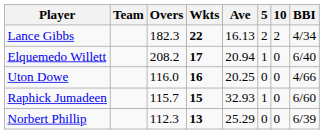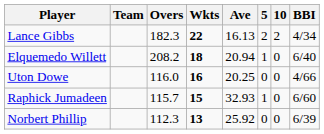 <table class="wikitable">
 <tr>
 <th>Player</th>
 <th>Team</th>
 <th>Overs</th>
 <th>Wkts</th>
 <th>Ave</th>
 <th>5</th>
 <th>10</th>
 <th>BBI</th>
 </tr>
 <tr>
 <td><a href='#'>Lance Gibbs</a></td>
 <td></td>
 <td>182.3</td>
 <td><strong>22</strong></td>
 <td>16.13</td>
 <td>2</td>
 <td>2</td>
 <td>4/34</td>
 </tr>
 <tr>
 <td><a href='#'>Elquemedo Willett</a></td>
 <td></td>
 <td>208.2</td>
-<td><strong>17</strong></td>
+<td><strong>18</strong></td>
 <td>20.94</td>
 <td>1</td>
 <td>0</td>
 <td>6/40</td>
 </tr>
 <tr>
 <td><a href='#'>Uton Dowe</a></td>
 <td></td>
 <td>116.0</td>
 <td><strong>16</strong></td>
 <td>20.25</td>
 <td>0</td>
 <td>0</td>
 <td>4/66</td>
 </tr>
 <tr>
 <td><a href='#'>Raphick Jumadeen</a></td>
 <td></td>
 <td>115.7</td>
 <td><strong>15</strong></td>
 <td>32.93</td>
 <td>1</td>
 <td>0</td>
 <td>6/60</td>
 </tr>
 <tr>
 <td><a href='#'>Norbert Phillip</a></td>
 <td></td>
 <td>112.3</td>
 <td><strong>13</strong></td>
-<td>25.29</td>
+<td>25.92</td>
 <td>0</td>
 <td>0</td>
 <td>6/39</td>
 </tr>
 </table>
